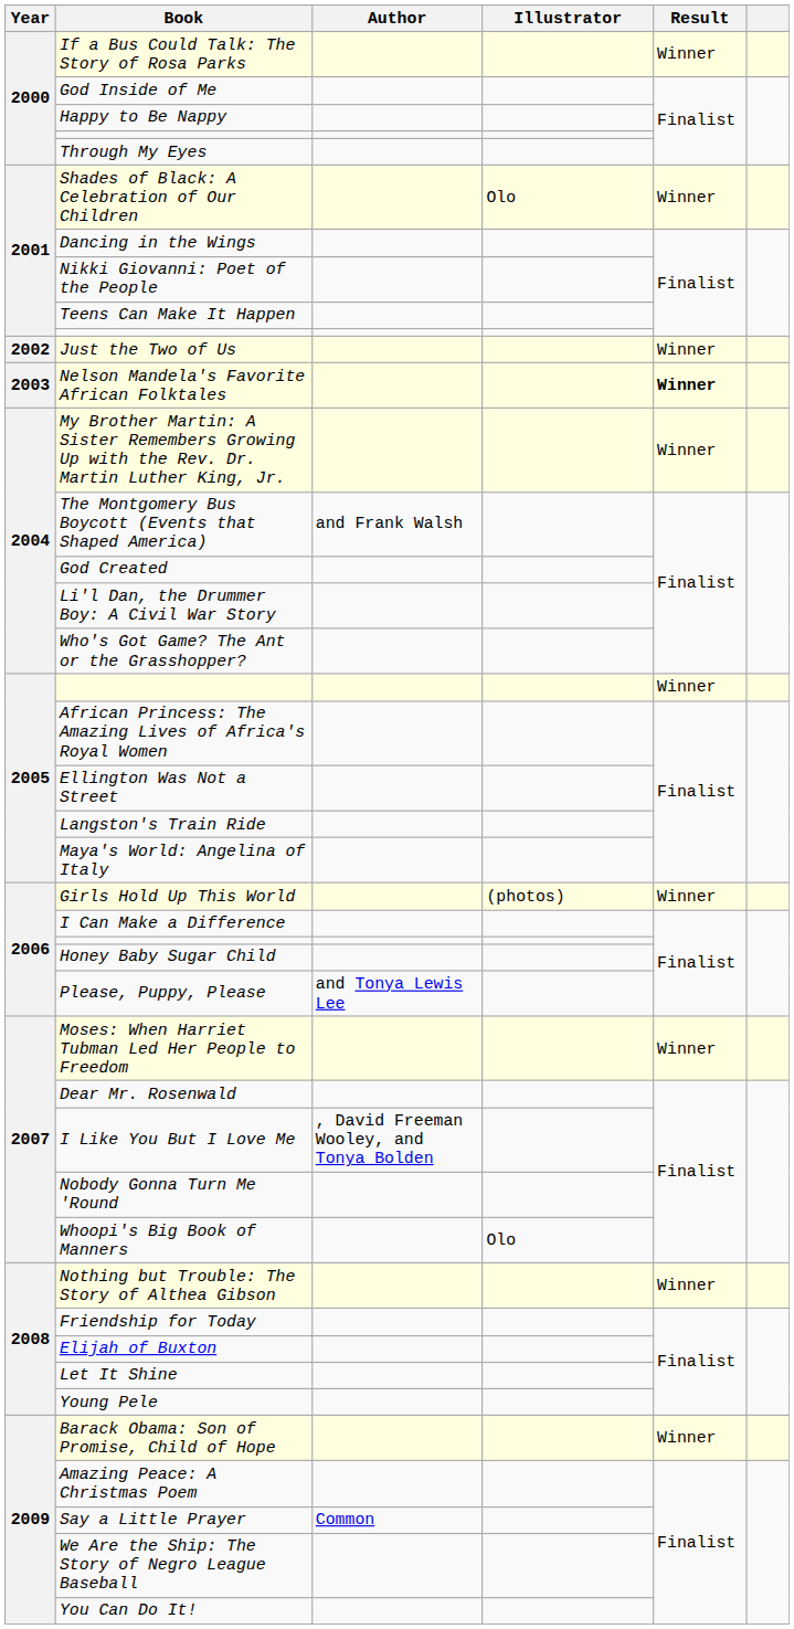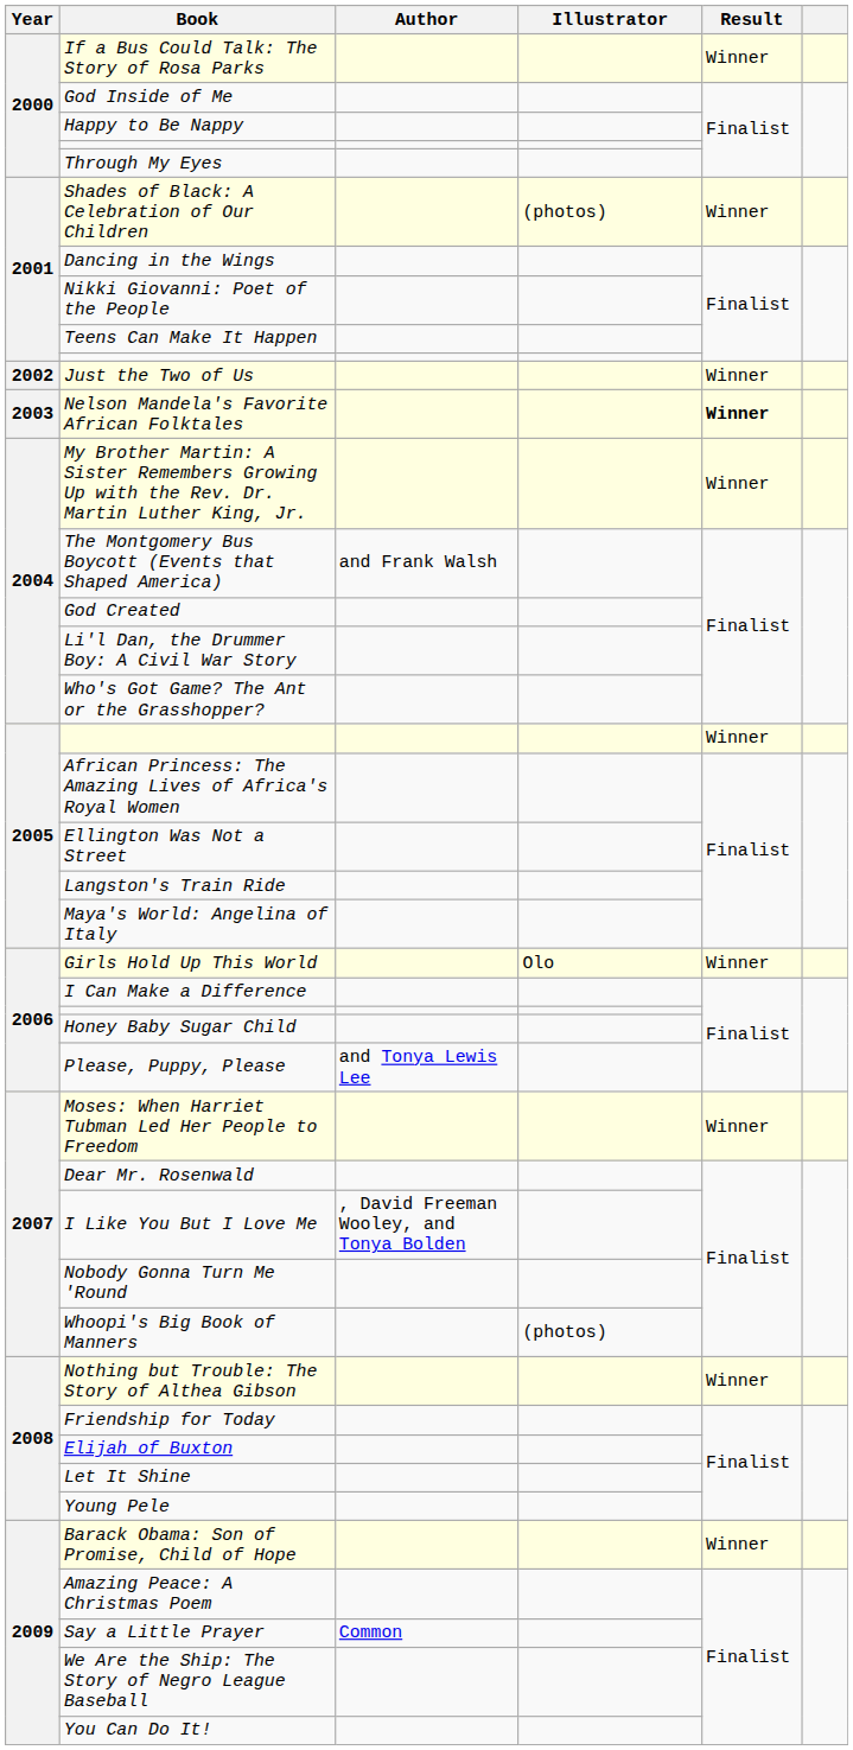 <table class="wikitable sortable mw-collapsible" style="width:100%">
 <tr style=background:lightyellow>
 <th scope="col"  style="width:5%;">Year</th>
 <th scope="col"  style="width:30%">Book</th>
 <th scope="col"  style="width:20%;">Author</th>
 <th scope="col"  style="width:20%;">Illustrator</th>
 <th scope="col" width="10%">Result</th>
 <th scope="col"  style="width:5%;"></th>
 </tr>
 <tr style=background:lightyellow>
 <th rowspan="5">2000</th>
 <td><em>If a Bus Could Talk: The Story of Rosa Parks</em></td>
 <td></td>
 <td></td>
 <td>Winner</td>
 <td></td>
 </tr>
 <tr>
 <td><em>God Inside of Me</em></td>
 <td></td>
 <td></td>
 <td rowspan="4">Finalist</td>
 <td rowspan="4"></td>
 </tr>
 <tr>
 <td><em>Happy to Be Nappy</em></td>
 <td></td>
 <td></td>
 </tr>
 <tr>
 <td></td>
 <td></td>
 <td></td>
 </tr>
 <tr>
 <td><em>Through My Eyes</em></td>
 <td></td>
 <td></td>
 </tr>
 <tr style=background:lightyellow>
 <th rowspan="5">2001</th>
 <td><em>Shades of Black: A Celebration of Our Children</em></td>
 <td></td>
-<td>Olo</td>
+<td> (photos)</td>
 <td>Winner</td>
 <td></td>
 </tr>
 <tr>
 <td><em>Dancing in the Wings</em></td>
 <td></td>
 <td></td>
 <td rowspan="4">Finalist</td>
 <td rowspan="4"></td>
 </tr>
 <tr>
 <td><em>Nikki Giovanni: Poet of the People</em></td>
 <td></td>
 <td></td>
 </tr>
 <tr>
 <td><em>Teens Can Make It Happen</em></td>
 <td></td>
 <td></td>
 </tr>
 <tr>
 <td></td>
 <td></td>
 <td></td>
 </tr>
 <tr style=background:lightyellow>
 <th>2002</th>
 <td><em>Just the Two of Us</em></td>
 <td></td>
 <td></td>
 <td>Winner</td>
 <td rowspan="1"></td>
 </tr>
 <tr style=background:lightyellow>
 <th>2003</th>
 <td><em>Nelson Mandela's Favorite African Folktales</em></td>
 <td></td>
 <td></td>
 <td><strong>Winner</strong></td>
 <td rowspan="1"></td>
 </tr>
 <tr style=background:lightyellow>
 <th rowspan="5">2004</th>
 <td><em>My Brother Martin: A Sister Remembers Growing Up with the Rev. Dr. Martin Luther King, Jr.</em></td>
 <td></td>
 <td></td>
 <td>Winner</td>
 <td></td>
 </tr>
 <tr>
 <td><em>The Montgomery Bus Boycott (Events that Shaped America)</em></td>
 <td> and Frank Walsh</td>
 <td></td>
 <td rowspan="4">Finalist</td>
 <td rowspan="4"></td>
 </tr>
 <tr>
 <td><em>God Created</em></td>
 <td></td>
 <td></td>
 </tr>
 <tr>
 <td><em>Li'l Dan, the Drummer Boy: A Civil War Story</em></td>
 <td></td>
 <td></td>
 </tr>
 <tr>
 <td><em>Who's Got Game? The Ant or the Grasshopper?</em></td>
 <td></td>
 <td></td>
 </tr>
 <tr style=background:lightyellow>
 <th rowspan="5">2005</th>
 <td></td>
 <td></td>
 <td></td>
 <td>Winner</td>
 <td></td>
 </tr>
 <tr>
 <td><em>African Princess: The Amazing Lives of Africa's Royal Women</em></td>
 <td></td>
 <td></td>
 <td rowspan="4">Finalist</td>
 <td rowspan="4"></td>
 </tr>
 <tr>
 <td><em>Ellington Was Not a Street</em></td>
 <td></td>
 <td></td>
 </tr>
 <tr>
 <td><em>Langston's Train Ride</em></td>
 <td></td>
 <td></td>
 </tr>
 <tr>
 <td><em>Maya's World: Angelina of Italy</em></td>
 <td></td>
 <td></td>
 </tr>
 <tr style=background:lightyellow>
 <th rowspan="5">2006</th>
 <td><em>Girls Hold Up This World</em></td>
 <td></td>
-<td> (photos)</td>
+<td>Olo</td>
 <td>Winner</td>
 <td></td>
 </tr>
 <tr>
 <td><em>I Can Make a Difference</em></td>
 <td></td>
 <td></td>
 <td rowspan="4">Finalist</td>
 <td rowspan="4"></td>
 </tr>
 <tr>
 <td></td>
 <td></td>
 <td></td>
 </tr>
 <tr>
 <td><em>Honey Baby Sugar Child</em></td>
 <td></td>
 <td></td>
 </tr>
 <tr>
 <td><em>Please, Puppy, Please</em></td>
 <td> and <a href='#'>Tonya Lewis Lee</a></td>
 <td></td>
 </tr>
 <tr style=background:lightyellow>
 <th rowspan="5">2007</th>
 <td><em>Moses: When Harriet Tubman Led Her People to Freedom</em></td>
 <td></td>
 <td></td>
 <td>Winner</td>
 <td></td>
 </tr>
 <tr>
 <td><em>Dear Mr. Rosenwald</em></td>
 <td></td>
 <td></td>
 <td rowspan="4">Finalist</td>
 <td rowspan="4"></td>
 </tr>
 <tr>
 <td><em>I Like You But I Love Me</em></td>
 <td>, David Freeman Wooley, and <a href='#'>Tonya Bolden</a></td>
 <td></td>
 </tr>
 <tr>
 <td><em>Nobody Gonna Turn Me 'Round</em></td>
 <td></td>
 <td></td>
 </tr>
 <tr>
 <td><em>Whoopi's Big Book of Manners</em></td>
 <td></td>
-<td>Olo</td>
+<td> (photos)</td>
 </tr>
 <tr style=background:lightyellow>
 <th rowspan="5">2008</th>
 <td><em>Nothing but Trouble: The Story of Althea Gibson</em></td>
 <td></td>
 <td></td>
 <td>Winner</td>
 <td></td>
 </tr>
 <tr>
 <td><em>Friendship for Today</em></td>
 <td></td>
 <td></td>
 <td rowspan="4">Finalist</td>
 <td rowspan="4"></td>
 </tr>
 <tr>
 <td><em><a href='#'>Elijah of Buxton</a></em></td>
 <td></td>
 <td></td>
 </tr>
 <tr>
 <td><em>Let It Shine</em></td>
 <td></td>
 <td></td>
 </tr>
 <tr>
 <td><em>Young Pele</em></td>
 <td></td>
 <td></td>
 </tr>
 <tr style=background:lightyellow>
 <th rowspan="5">2009</th>
 <td><em>Barack Obama: Son of Promise, Child of Hope</em></td>
 <td></td>
 <td></td>
 <td>Winner</td>
 <td></td>
 </tr>
 <tr>
 <td><em>Amazing Peace: A Christmas Poem</em></td>
 <td></td>
 <td></td>
 <td rowspan="4">Finalist</td>
 <td rowspan="4"></td>
 </tr>
 <tr>
 <td><em>Say a Little Prayer</em></td>
 <td><a href='#'>Common</a></td>
 <td></td>
 </tr>
 <tr>
 <td><em>We Are the Ship: The Story of Negro League Baseball</em></td>
 <td></td>
 <td></td>
 </tr>
 <tr>
 <td><em>You Can Do It!</em></td>
 <td></td>
 <td></td>
 </tr>
 </table>
